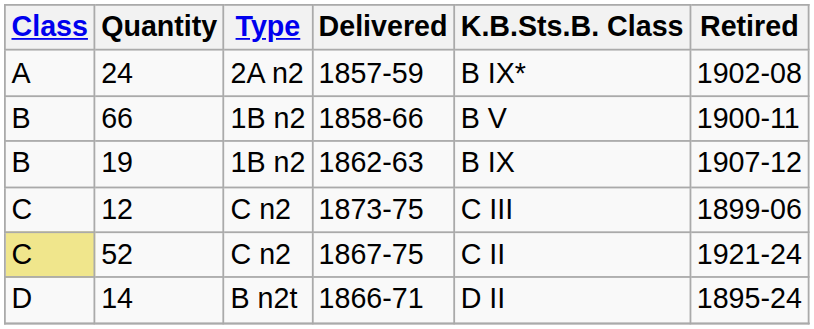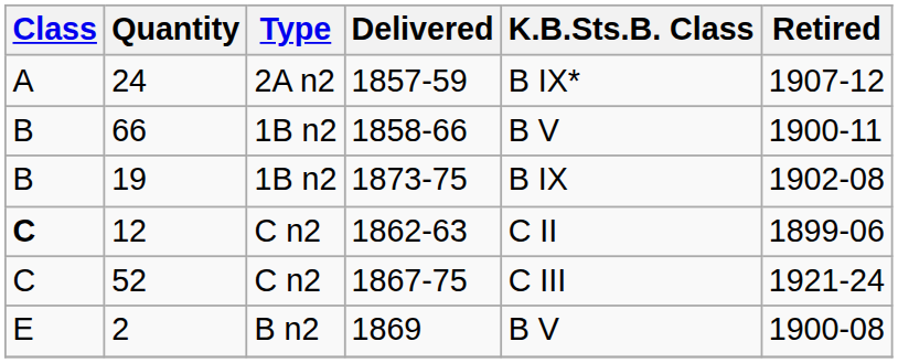 <table class="wikitable"  border=1>
 <tr ----bgcolor="#FFDEAD">
 <th><a href='#'>Class</a></th>
 <th>Quantity</th>
 <th><a href='#'>Type</a></th>
 <th>Delivered</th>
 <th>K.B.Sts.B. Class</th>
 <th>Retired</th>
 </tr>
 <tr>
 <td>A</td>
 <td>24</td>
 <td>2A n2</td>
 <td>1857-59</td>
 <td>B IX*</td>
-<td>1902-08</td>
+<td>1907-12</td>
 </tr>
 <tr>
 <td>B</td>
 <td>66</td>
 <td>1B n2</td>
 <td>1858-66</td>
 <td>B V</td>
 <td>1900-11</td>
 </tr>
 <tr>
 <td>B</td>
 <td>19</td>
 <td>1B n2</td>
+<td>1873-75</td>
+<td>B IX</td>
+<td>1902-08</td>
+</tr>
+<tr>
+<td><strong>C</strong></td>
+<td>12</td>
+<td>C n2</td>
 <td>1862-63</td>
-<td>B IX</td>
-<td>1907-12</td>
+<td>C II</td>
+<td>1899-06</td>
 </tr>
 <tr>
 <td>C</td>
-<td>12</td>
-<td>C n2</td>
-<td>1873-75</td>
-<td>C III</td>
-<td>1899-06</td>
-</tr>
-<tr>
-<td style="background: khaki;">C</td>
 <td>52</td>
 <td>C n2</td>
 <td>1867-75</td>
-<td>C II</td>
+<td>C III</td>
 <td>1921-24</td>
 </tr>
 <tr>
-<td>D</td>
-<td>14</td>
-<td>B n2t</td>
-<td>1866-71</td>
-<td>D II</td>
-<td>1895-24</td>
+<td>E</td>
+<td>2</td>
+<td>B n2</td>
+<td>1869</td>
+<td>B V</td>
+<td>1900-08</td>
 </tr>
 <tr>
 </tr>
 </table>
